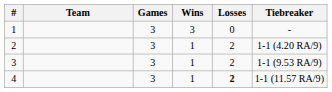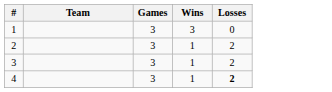 <table class=wikitable style="text-align:center; font-size:90%">
 <tr>
 <th width=20>#</th>
 <th width=150>Team</th>
 <th width=50>Games</th>
 <th width=50>Wins</th>
 <th width=50>Losses</th>
-<th width=100>Tiebreaker</th>
 </tr>
 <tr bgcolor=>
 <td>1</td>
 <td align=left></td>
 <td>3</td>
 <td>3</td>
 <td>0</td>
-<td>-</td>
 </tr>
 <tr bgcolor=>
 <td>2</td>
 <td align=left></td>
 <td>3</td>
 <td>1</td>
 <td>2</td>
-<td>1-1 (4.20 RA/9)</td>
 </tr>
 <tr bgcolor=>
 <td>3</td>
 <td align=left></td>
 <td>3</td>
 <td>1</td>
 <td>2</td>
-<td>1-1 (9.53 RA/9)</td>
 </tr>
 <tr bgcolor=>
 <td>4</td>
 <td align=left></td>
 <td>3</td>
 <td>1</td>
 <td><strong>2</strong></td>
-<td>1-1 (11.57 RA/9)</td>
 </tr>
 </table>
